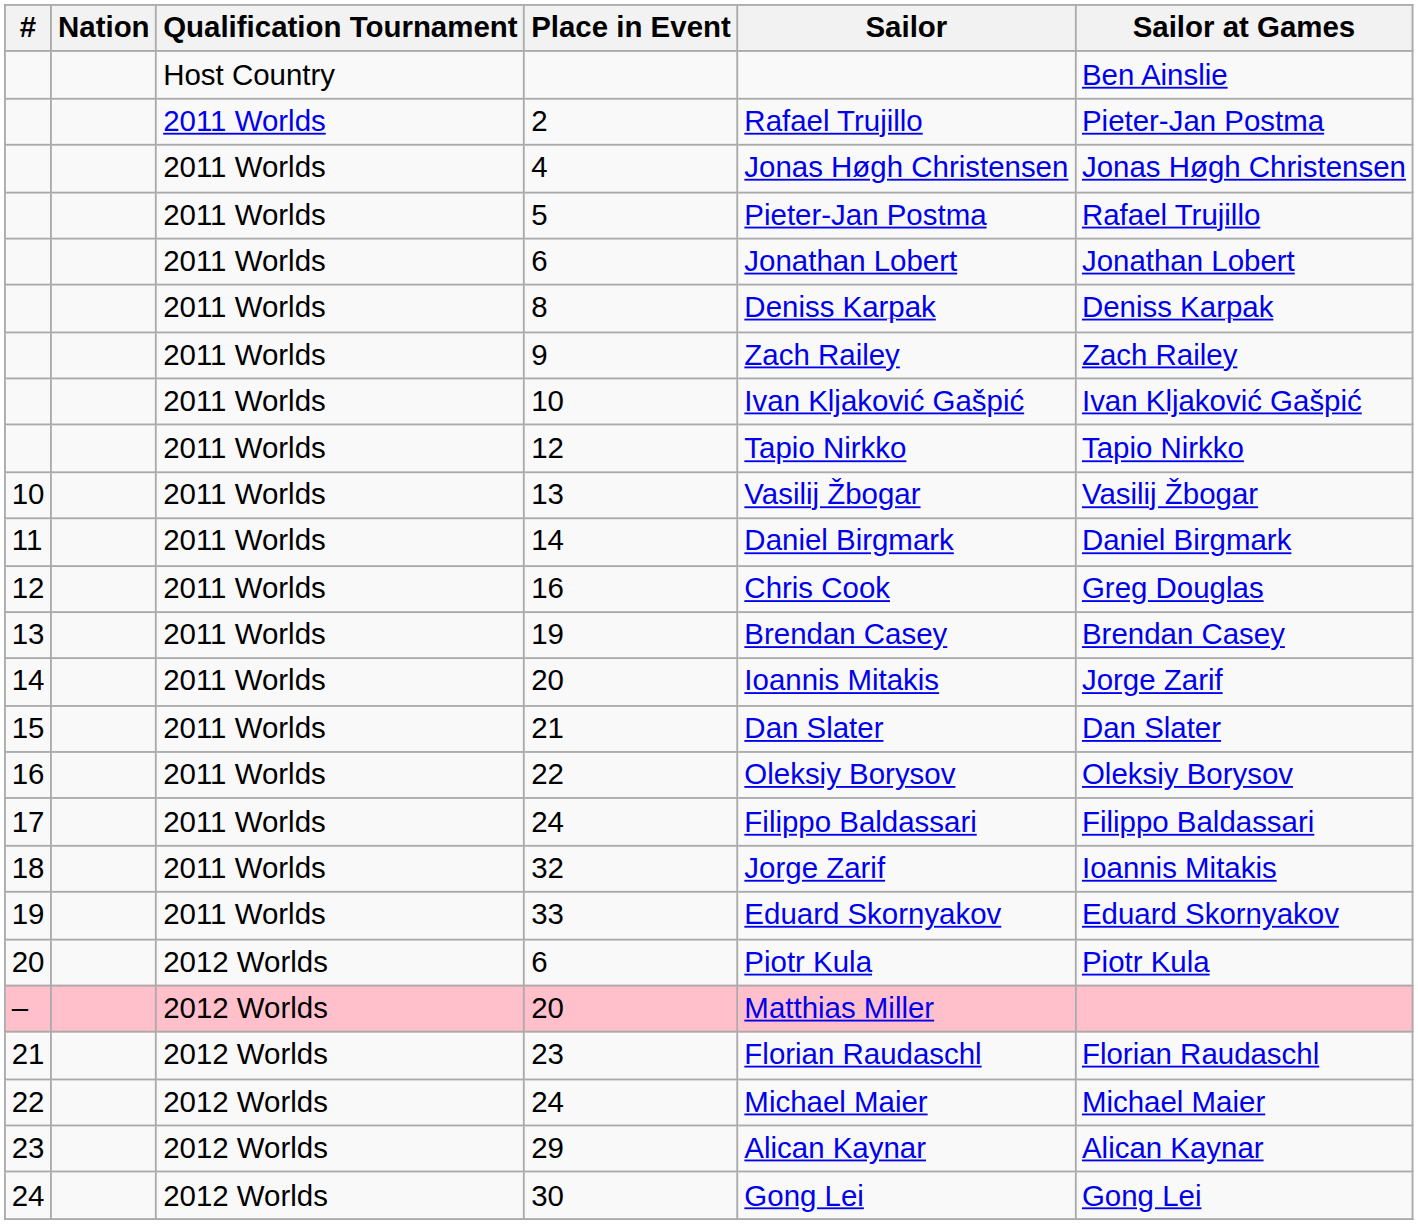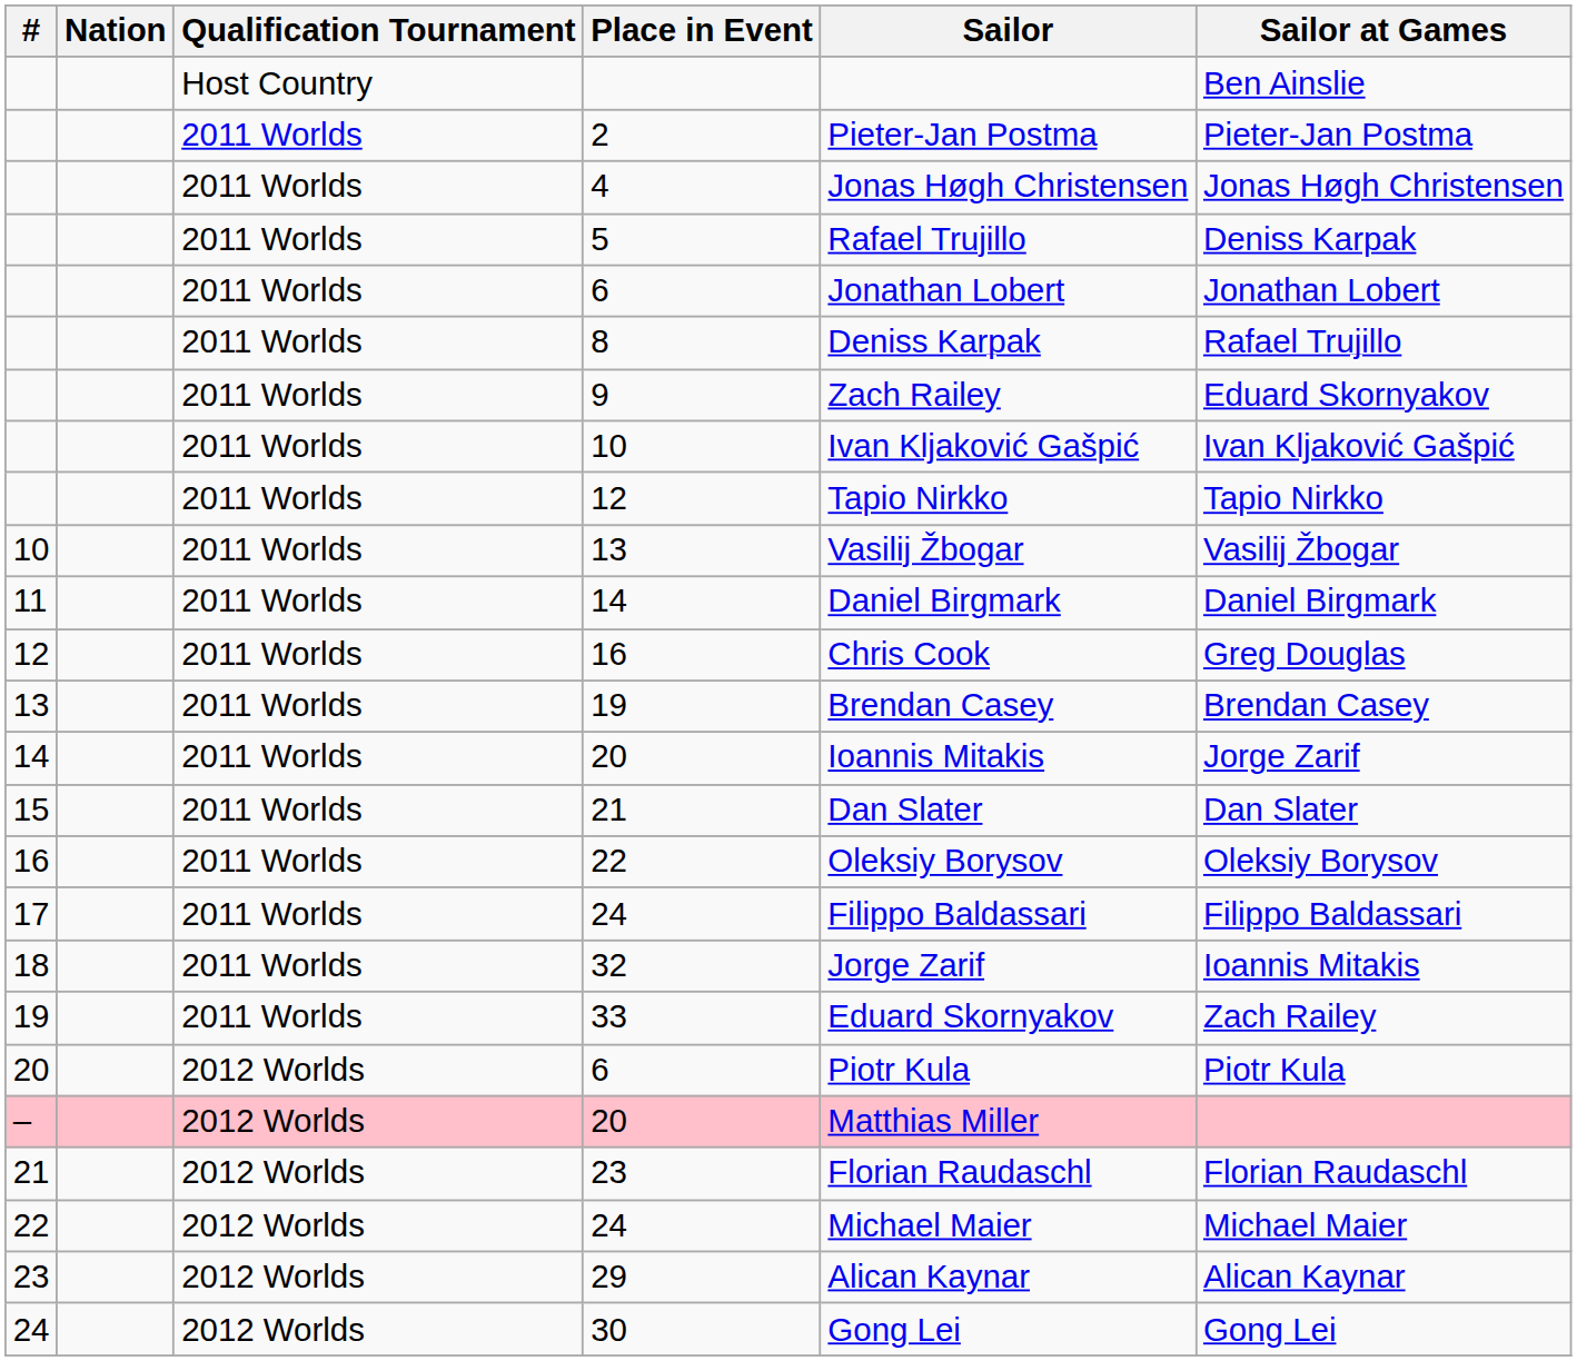 <table class="sortable wikitable">
 <tr>
 <th>#</th>
 <th>Nation</th>
 <th>Qualification Tournament</th>
 <th>Place in Event</th>
 <th>Sailor</th>
 <th>Sailor at Games</th>
 </tr>
 <tr>
 <td></td>
 <td></td>
 <td>Host Country</td>
 <td></td>
 <td></td>
 <td><a href='#'>Ben Ainslie</a></td>
 </tr>
 <tr>
 <td></td>
 <td></td>
 <td><a href='#'>2011 Worlds</a></td>
 <td>2</td>
-<td><a href='#'>Rafael Trujillo</a></td>
+<td><a href='#'>Pieter-Jan Postma</a></td>
 <td><a href='#'>Pieter-Jan Postma</a></td>
 </tr>
 <tr>
 <td></td>
 <td></td>
 <td>2011 Worlds</td>
 <td>4</td>
 <td><a href='#'>Jonas Høgh Christensen</a></td>
 <td><a href='#'>Jonas Høgh Christensen</a></td>
 </tr>
 <tr>
 <td></td>
 <td></td>
 <td>2011 Worlds</td>
 <td>5</td>
-<td><a href='#'>Pieter-Jan Postma</a></td>
 <td><a href='#'>Rafael Trujillo</a></td>
+<td><a href='#'>Deniss Karpak</a></td>
 </tr>
 <tr>
 <td></td>
 <td></td>
 <td>2011 Worlds</td>
 <td>6</td>
 <td><a href='#'>Jonathan Lobert</a></td>
 <td><a href='#'>Jonathan Lobert</a></td>
 </tr>
 <tr>
 <td></td>
 <td></td>
 <td>2011 Worlds</td>
 <td>8</td>
 <td><a href='#'>Deniss Karpak</a></td>
-<td><a href='#'>Deniss Karpak</a></td>
+<td><a href='#'>Rafael Trujillo</a></td>
 </tr>
 <tr>
 <td></td>
 <td></td>
 <td>2011 Worlds</td>
 <td>9</td>
 <td><a href='#'>Zach Railey</a></td>
-<td><a href='#'>Zach Railey</a></td>
+<td><a href='#'>Eduard Skornyakov</a></td>
 </tr>
 <tr>
 <td></td>
 <td></td>
 <td>2011 Worlds</td>
 <td>10</td>
 <td><a href='#'>Ivan Kljaković Gašpić</a></td>
 <td><a href='#'>Ivan Kljaković Gašpić</a></td>
 </tr>
 <tr>
 <td></td>
 <td></td>
 <td>2011 Worlds</td>
 <td>12</td>
 <td><a href='#'>Tapio Nirkko</a></td>
 <td><a href='#'>Tapio Nirkko</a></td>
 </tr>
 <tr>
 <td>10</td>
 <td></td>
 <td>2011 Worlds</td>
 <td>13</td>
 <td><a href='#'>Vasilij Žbogar</a></td>
 <td><a href='#'>Vasilij Žbogar</a></td>
 </tr>
 <tr>
 <td>11</td>
 <td></td>
 <td>2011 Worlds</td>
 <td>14</td>
 <td><a href='#'>Daniel Birgmark</a></td>
 <td><a href='#'>Daniel Birgmark</a></td>
 </tr>
 <tr>
 <td>12</td>
 <td></td>
 <td>2011 Worlds</td>
 <td>16</td>
 <td><a href='#'>Chris Cook</a></td>
 <td><a href='#'>Greg Douglas</a></td>
 </tr>
 <tr>
 <td>13</td>
 <td></td>
 <td>2011 Worlds</td>
 <td>19</td>
 <td><a href='#'>Brendan Casey</a></td>
 <td><a href='#'>Brendan Casey</a></td>
 </tr>
 <tr>
 <td>14</td>
 <td></td>
 <td>2011 Worlds</td>
 <td>20</td>
 <td><a href='#'>Ioannis Mitakis</a></td>
 <td><a href='#'>Jorge Zarif</a></td>
 </tr>
 <tr>
 <td>15</td>
 <td></td>
 <td>2011 Worlds</td>
 <td>21</td>
 <td><a href='#'>Dan Slater</a></td>
 <td><a href='#'>Dan Slater</a></td>
 </tr>
 <tr>
 <td>16</td>
 <td></td>
 <td>2011 Worlds</td>
 <td>22</td>
 <td><a href='#'>Oleksiy Borysov</a></td>
 <td><a href='#'>Oleksiy Borysov</a></td>
 </tr>
 <tr>
 <td>17</td>
 <td></td>
 <td>2011 Worlds</td>
 <td>24</td>
 <td><a href='#'>Filippo Baldassari</a></td>
 <td><a href='#'>Filippo Baldassari</a></td>
 </tr>
 <tr>
 <td>18</td>
 <td></td>
 <td>2011 Worlds</td>
 <td>32</td>
 <td><a href='#'>Jorge Zarif</a></td>
 <td><a href='#'>Ioannis Mitakis</a></td>
 </tr>
 <tr>
 <td>19</td>
 <td></td>
 <td>2011 Worlds</td>
 <td>33</td>
 <td><a href='#'>Eduard Skornyakov</a></td>
-<td><a href='#'>Eduard Skornyakov</a></td>
+<td><a href='#'>Zach Railey</a></td>
 </tr>
 <tr>
 <td>20</td>
 <td></td>
 <td>2012 Worlds</td>
 <td>6</td>
 <td><a href='#'>Piotr Kula</a></td>
 <td><a href='#'>Piotr Kula</a></td>
 </tr>
 <tr bgcolor=#FFC0CB>
 <td>–</td>
 <td></td>
 <td>2012 Worlds</td>
 <td>20</td>
 <td><a href='#'>Matthias Miller</a></td>
 <td></td>
 </tr>
 <tr>
 <td>21</td>
 <td></td>
 <td>2012 Worlds</td>
 <td>23</td>
 <td><a href='#'>Florian Raudaschl</a></td>
 <td><a href='#'>Florian Raudaschl</a></td>
 </tr>
 <tr>
 <td>22</td>
 <td></td>
 <td>2012 Worlds</td>
 <td>24</td>
 <td><a href='#'>Michael Maier</a></td>
 <td><a href='#'>Michael Maier</a></td>
 </tr>
 <tr>
 <td>23</td>
 <td></td>
 <td>2012 Worlds</td>
 <td>29</td>
 <td><a href='#'>Alican Kaynar</a></td>
 <td><a href='#'>Alican Kaynar</a></td>
 </tr>
 <tr>
 <td>24</td>
 <td></td>
 <td>2012 Worlds</td>
 <td>30</td>
 <td><a href='#'>Gong Lei</a></td>
 <td><a href='#'>Gong Lei</a></td>
 </tr>
 <tr>
 </tr>
 </table>
